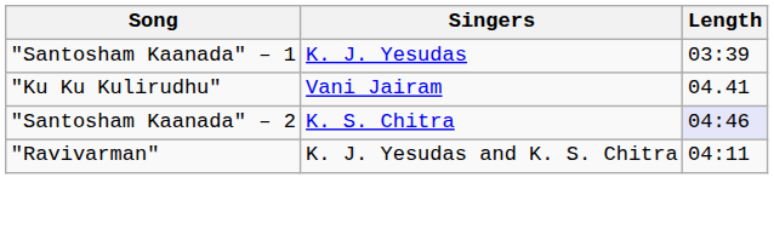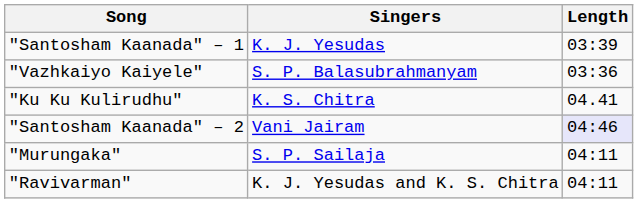 <table class="wikitable" style="font-size:95%;">
 <tr>
 <th>Song</th>
 <th>Singers</th>
 <th>Length</th>
 </tr>
 <tr>
 <td>"Santosham Kaanada" – 1</td>
 <td><a href='#'>K. J. Yesudas</a></td>
 <td>03:39</td>
 </tr>
 <tr>
+<td>"Vazhkaiyo Kaiyele"</td>
+<td><a href='#'>S. P. Balasubrahmanyam</a></td>
+<td>03:36</td>
+</tr>
+<tr>
 <td>"Ku Ku Kulirudhu"</td>
-<td><a href='#'>Vani Jairam</a></td>
+<td><a href='#'>K. S. Chitra</a></td>
 <td>04.41</td>
 </tr>
 <tr>
 <td>"Santosham Kaanada" – 2</td>
-<td><a href='#'>K. S. Chitra</a></td>
+<td><a href='#'>Vani Jairam</a></td>
 <td style="background: lavender;">04:46</td>
+</tr>
+<tr>
+<td>"Murungaka"</td>
+<td><a href='#'>S. P. Sailaja</a></td>
+<td>04:11</td>
 </tr>
 <tr>
 <td>"Ravivarman"</td>
 <td>K. J. Yesudas and K. S. Chitra</td>
 <td>04:11</td>
 </tr>
 </table>
